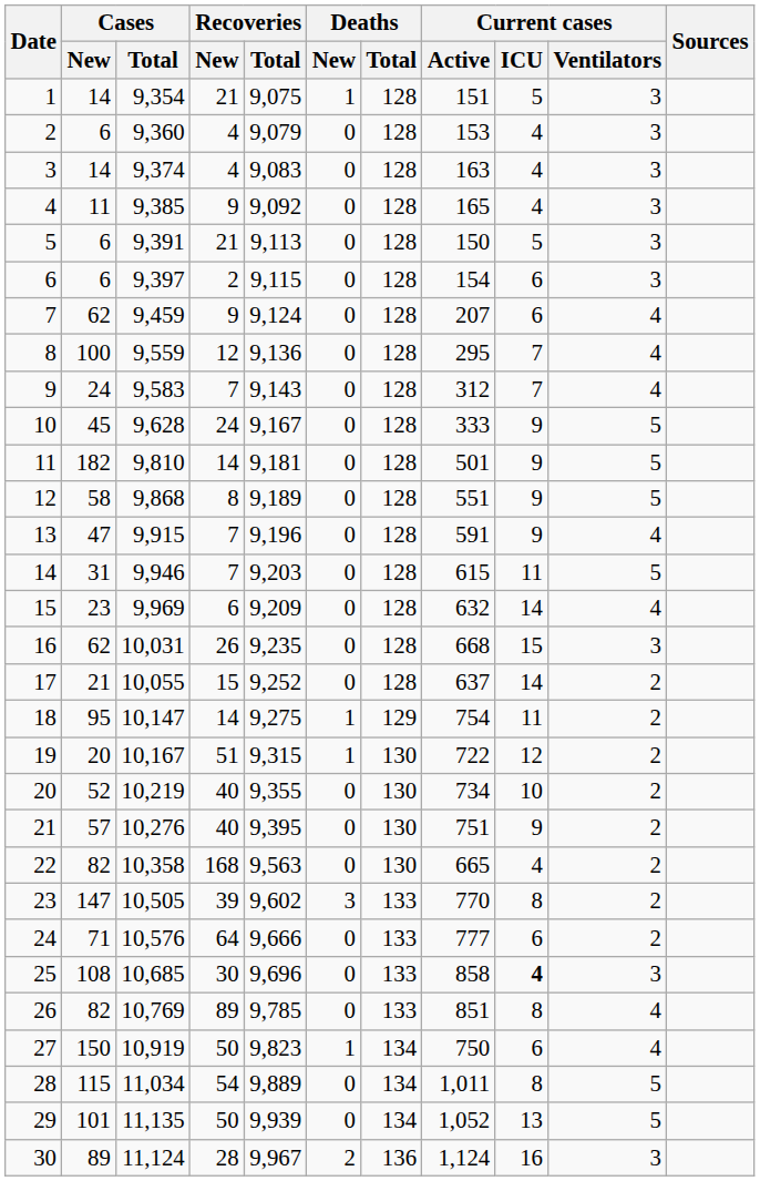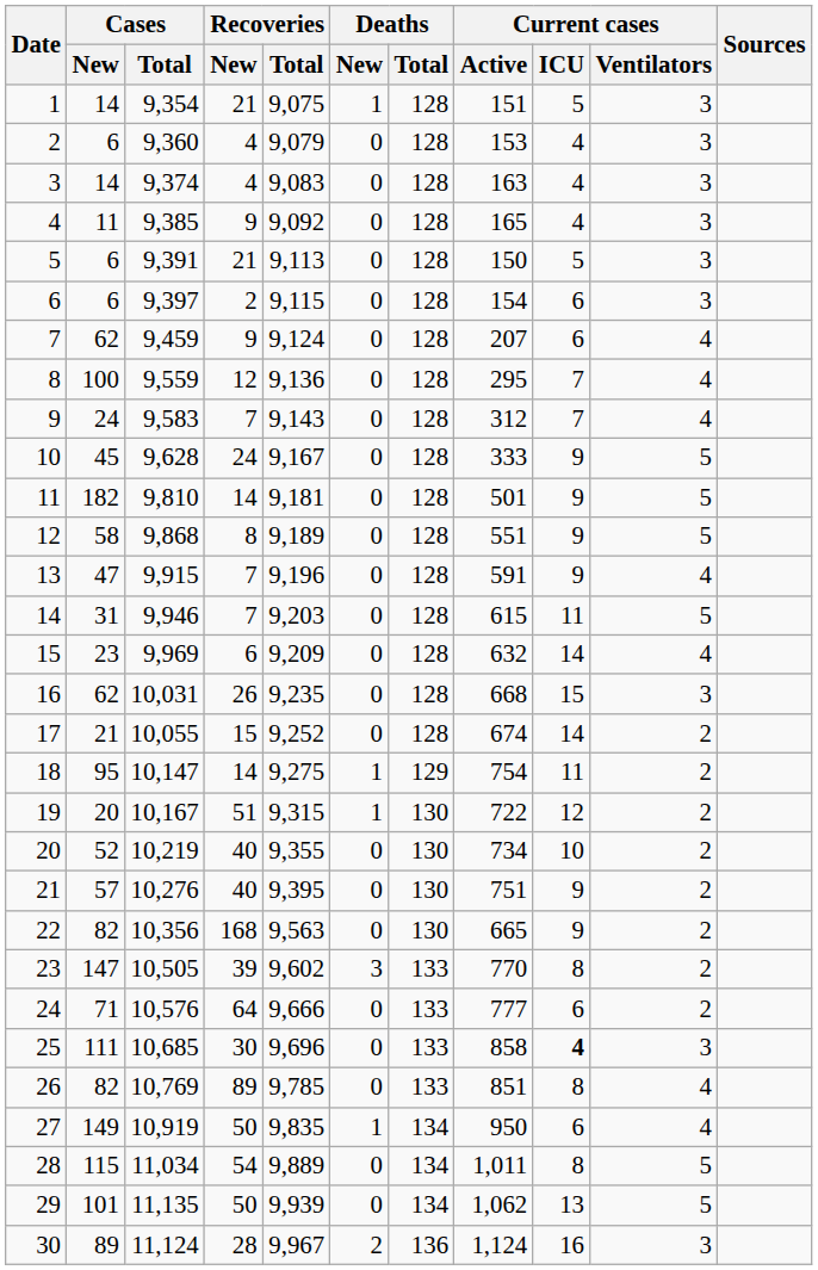 <table class="wikitable sortable mw-collapsible mw-collapsed sticky-header-multi sort-under" style="text-align:right;">
 <tr>
 <th rowspan=2>Date</th>
 <th colspan=2>Cases</th>
 <th colspan=2>Recoveries</th>
 <th colspan=2>Deaths</th>
 <th colspan=3>Current cases</th>
 <th rowspan=2 class="unsortable">Sources</th>
 </tr>
 <tr>
 <th>New</th>
 <th>Total</th>
 <th>New</th>
 <th>Total</th>
 <th>New</th>
 <th>Total</th>
 <th>Active</th>
 <th>ICU</th>
 <th>Ventilators</th>
 </tr>
 <tr>
 <td>1</td>
 <td>14</td>
 <td>9,354</td>
 <td>21</td>
 <td>9,075</td>
 <td>1</td>
 <td>128</td>
 <td>151</td>
 <td>5</td>
 <td>3</td>
 <td></td>
 </tr>
 <tr>
 <td>2</td>
 <td>6</td>
 <td>9,360</td>
 <td>4</td>
 <td>9,079</td>
 <td>0</td>
 <td>128</td>
 <td>153</td>
 <td>4</td>
 <td>3</td>
 <td></td>
 </tr>
 <tr>
 <td>3</td>
 <td>14</td>
 <td>9,374</td>
 <td>4</td>
 <td>9,083</td>
 <td>0</td>
 <td>128</td>
 <td>163</td>
 <td>4</td>
 <td>3</td>
 <td></td>
 </tr>
 <tr>
 <td>4</td>
 <td>11</td>
 <td>9,385</td>
 <td>9</td>
 <td>9,092</td>
 <td>0</td>
 <td>128</td>
 <td>165</td>
 <td>4</td>
 <td>3</td>
 <td></td>
 </tr>
 <tr>
 <td>5</td>
 <td>6</td>
 <td>9,391</td>
 <td>21</td>
 <td>9,113</td>
 <td>0</td>
 <td>128</td>
 <td>150</td>
 <td>5</td>
 <td>3</td>
 <td></td>
 </tr>
 <tr>
 <td>6</td>
 <td>6</td>
 <td>9,397</td>
 <td>2</td>
 <td>9,115</td>
 <td>0</td>
 <td>128</td>
 <td>154</td>
 <td>6</td>
 <td>3</td>
 <td></td>
 </tr>
 <tr>
 <td>7</td>
 <td>62</td>
 <td>9,459</td>
 <td>9</td>
 <td>9,124</td>
 <td>0</td>
 <td>128</td>
 <td>207</td>
 <td>6</td>
 <td>4</td>
 <td></td>
 </tr>
 <tr>
 <td>8</td>
 <td>100</td>
 <td>9,559</td>
 <td>12</td>
 <td>9,136</td>
 <td>0</td>
 <td>128</td>
 <td>295</td>
 <td>7</td>
 <td>4</td>
 <td></td>
 </tr>
 <tr>
 <td>9</td>
 <td>24</td>
 <td>9,583</td>
 <td>7</td>
 <td>9,143</td>
 <td>0</td>
 <td>128</td>
 <td>312</td>
 <td>7</td>
 <td>4</td>
 <td></td>
 </tr>
 <tr>
 <td>10</td>
 <td>45</td>
 <td>9,628</td>
 <td>24</td>
 <td>9,167</td>
 <td>0</td>
 <td>128</td>
 <td>333</td>
 <td>9</td>
 <td>5</td>
 <td></td>
 </tr>
 <tr>
 <td>11</td>
 <td>182</td>
 <td>9,810</td>
 <td>14</td>
 <td>9,181</td>
 <td>0</td>
 <td>128</td>
 <td>501</td>
 <td>9</td>
 <td>5</td>
 <td></td>
 </tr>
 <tr>
 <td>12</td>
 <td>58</td>
 <td>9,868</td>
 <td>8</td>
 <td>9,189</td>
 <td>0</td>
 <td>128</td>
 <td>551</td>
 <td>9</td>
 <td>5</td>
 <td></td>
 </tr>
 <tr>
 <td>13</td>
 <td>47</td>
 <td>9,915</td>
 <td>7</td>
 <td>9,196</td>
 <td>0</td>
 <td>128</td>
 <td>591</td>
 <td>9</td>
 <td>4</td>
 <td></td>
 </tr>
 <tr>
 <td>14</td>
 <td>31</td>
 <td>9,946</td>
 <td>7</td>
 <td>9,203</td>
 <td>0</td>
 <td>128</td>
 <td>615</td>
 <td>11</td>
 <td>5</td>
 <td></td>
 </tr>
 <tr>
 <td>15</td>
 <td>23</td>
 <td>9,969</td>
 <td>6</td>
 <td>9,209</td>
 <td>0</td>
 <td>128</td>
 <td>632</td>
 <td>14</td>
 <td>4</td>
 <td></td>
 </tr>
 <tr>
 <td>16</td>
 <td>62</td>
 <td>10,031</td>
 <td>26</td>
 <td>9,235</td>
 <td>0</td>
 <td>128</td>
 <td>668</td>
 <td>15</td>
 <td>3</td>
 <td></td>
 </tr>
 <tr>
 <td>17</td>
 <td>21</td>
 <td>10,055</td>
 <td>15</td>
 <td>9,252</td>
 <td>0</td>
 <td>128</td>
-<td>637</td>
+<td>674</td>
 <td>14</td>
 <td>2</td>
 <td></td>
 </tr>
 <tr>
 <td>18</td>
 <td>95</td>
 <td>10,147</td>
 <td>14</td>
 <td>9,275</td>
 <td>1</td>
 <td>129</td>
 <td>754</td>
 <td>11</td>
 <td>2</td>
 <td></td>
 </tr>
 <tr>
 <td>19</td>
 <td>20</td>
 <td>10,167</td>
 <td>51</td>
 <td>9,315</td>
 <td>1</td>
 <td>130</td>
 <td>722</td>
 <td>12</td>
 <td>2</td>
 <td></td>
 </tr>
 <tr>
 <td>20</td>
 <td>52</td>
 <td>10,219</td>
 <td>40</td>
 <td>9,355</td>
 <td>0</td>
 <td>130</td>
 <td>734</td>
 <td>10</td>
 <td>2</td>
 <td></td>
 </tr>
 <tr>
 <td>21</td>
 <td>57</td>
 <td>10,276</td>
 <td>40</td>
 <td>9,395</td>
 <td>0</td>
 <td>130</td>
 <td>751</td>
 <td>9</td>
 <td>2</td>
 <td></td>
 </tr>
 <tr>
 <td>22</td>
 <td>82</td>
-<td>10,358</td>
+<td>10,356</td>
 <td>168</td>
 <td>9,563</td>
 <td>0</td>
 <td>130</td>
 <td>665</td>
-<td>4</td>
+<td>9</td>
 <td>2</td>
 <td></td>
 </tr>
 <tr>
 <td>23</td>
 <td>147</td>
 <td>10,505</td>
 <td>39</td>
 <td>9,602</td>
 <td>3</td>
 <td>133</td>
 <td>770</td>
 <td>8</td>
 <td>2</td>
 <td></td>
 </tr>
 <tr>
 <td>24</td>
 <td>71</td>
 <td>10,576</td>
 <td>64</td>
 <td>9,666</td>
 <td>0</td>
 <td>133</td>
 <td>777</td>
 <td>6</td>
 <td>2</td>
 <td></td>
 </tr>
 <tr>
 <td>25</td>
-<td>108</td>
+<td>111</td>
 <td>10,685</td>
 <td>30</td>
 <td>9,696</td>
 <td>0</td>
 <td>133</td>
 <td>858</td>
 <td><strong>4</strong></td>
 <td>3</td>
 <td></td>
 </tr>
 <tr>
 <td>26</td>
 <td>82</td>
 <td>10,769</td>
 <td>89</td>
 <td>9,785</td>
 <td>0</td>
 <td>133</td>
 <td>851</td>
 <td>8</td>
 <td>4</td>
 <td></td>
 </tr>
 <tr>
 <td>27</td>
-<td>150</td>
+<td>149</td>
 <td>10,919</td>
 <td>50</td>
-<td>9,823</td>
+<td>9,835</td>
 <td>1</td>
 <td>134</td>
-<td>750</td>
+<td>950</td>
 <td>6</td>
 <td>4</td>
 <td></td>
 </tr>
 <tr>
 <td>28</td>
 <td>115</td>
 <td>11,034</td>
 <td>54</td>
 <td>9,889</td>
 <td>0</td>
 <td>134</td>
 <td>1,011</td>
 <td>8</td>
 <td>5</td>
 <td></td>
 </tr>
 <tr>
 <td>29</td>
 <td>101</td>
 <td>11,135</td>
 <td>50</td>
 <td>9,939</td>
 <td>0</td>
 <td>134</td>
-<td>1,052</td>
+<td>1,062</td>
 <td>13</td>
 <td>5</td>
 <td></td>
 </tr>
 <tr>
 <td>30</td>
 <td>89</td>
 <td>11,124</td>
 <td>28</td>
 <td>9,967</td>
 <td>2</td>
 <td>136</td>
 <td>1,124</td>
 <td>16</td>
 <td>3</td>
 <td></td>
 </tr>
 </table>
